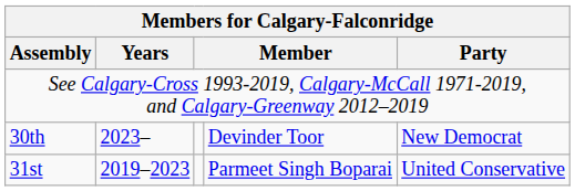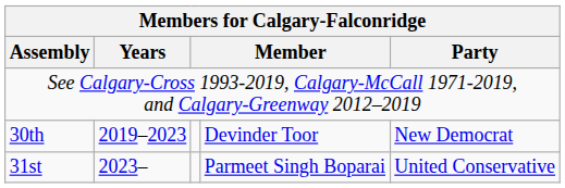 <table class="wikitable" align=right>
 <tr>
 <th colspan=5>Members for Calgary-Falconridge</th>
 </tr>
 <tr>
 <th>Assembly</th>
 <th>Years</th>
 <th colspan="2">Member</th>
 <th>Party</th>
 </tr>
 <tr>
 <td align="center" colspan=5><em>See <a href='#'>Calgary-Cross</a> 1993-2019, <a href='#'>Calgary-McCall</a> 1971-2019, <br>and <a href='#'>Calgary-Greenway</a> 2012–2019</em></td>
 </tr>
 <tr>
 <td><a href='#'>30th</a></td>
-<td><a href='#'>2023</a>–</td>
+<td><a href='#'>2019</a>–<a href='#'>2023</a></td>
 <td></td>
 <td><a href='#'>Devinder Toor</a></td>
 <td><a href='#'>New Democrat</a></td>
 </tr>
 <tr>
 <td><a href='#'>31st</a></td>
-<td><a href='#'>2019</a>–<a href='#'>2023</a></td>
+<td><a href='#'>2023</a>–</td>
 <td></td>
 <td><a href='#'>Parmeet Singh Boparai</a></td>
 <td><a href='#'>United Conservative</a></td>
 </tr>
 </table>
